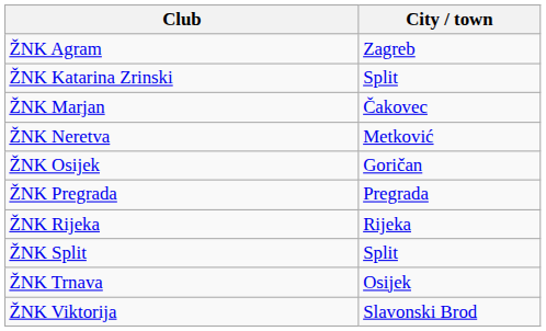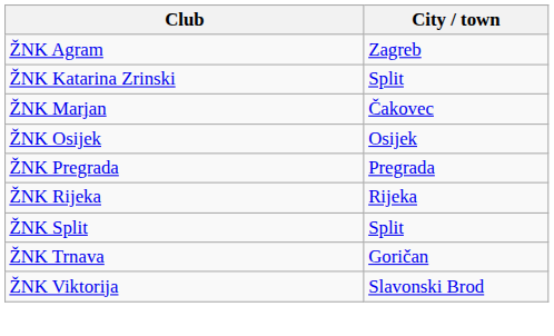 <table class="wikitable sortable">
 <tr>
 <th style="width:300px;">Club</th>
 <th style="width:150px;">City / town</th>
 </tr>
 <tr>
 <td><a href='#'>ŽNK Agram</a></td>
 <td><a href='#'>Zagreb</a></td>
 </tr>
 <tr>
 <td><a href='#'>ŽNK Katarina Zrinski</a></td>
 <td><a href='#'>Split</a></td>
 </tr>
 <tr>
 <td><a href='#'>ŽNK Marjan</a></td>
 <td><a href='#'>Čakovec</a></td>
 </tr>
 <tr>
-<td><a href='#'>ŽNK Neretva</a></td>
-<td><a href='#'>Metković</a></td>
-</tr>
-<tr>
 <td><a href='#'>ŽNK Osijek</a></td>
-<td><a href='#'>Goričan</a></td>
+<td><a href='#'>Osijek</a></td>
 </tr>
 <tr>
 <td><a href='#'>ŽNK Pregrada</a></td>
 <td><a href='#'>Pregrada</a></td>
 </tr>
 <tr>
 <td><a href='#'>ŽNK Rijeka</a></td>
 <td><a href='#'>Rijeka</a></td>
 </tr>
 <tr>
 <td><a href='#'>ŽNK Split</a></td>
 <td><a href='#'>Split</a></td>
 </tr>
 <tr>
 <td><a href='#'>ŽNK Trnava</a></td>
-<td><a href='#'>Osijek</a></td>
+<td><a href='#'>Goričan</a></td>
 </tr>
 <tr>
 <td><a href='#'>ŽNK Viktorija</a></td>
 <td><a href='#'>Slavonski Brod</a></td>
 </tr>
 </table>
